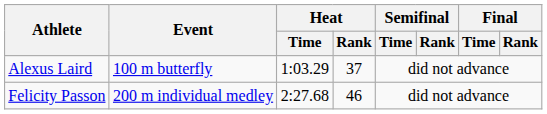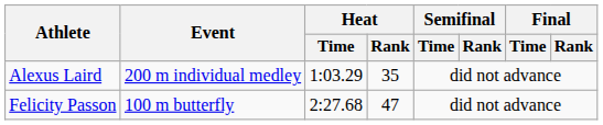 <table class=wikitable style="font-size:90%">
 <tr>
 <th rowspan="2">Athlete</th>
 <th rowspan="2">Event</th>
 <th colspan="2">Heat</th>
 <th colspan="2">Semifinal</th>
 <th colspan="2">Final</th>
 </tr>
 <tr style="font-size:95%">
 <th>Time</th>
 <th>Rank</th>
 <th>Time</th>
 <th>Rank</th>
 <th>Time</th>
 <th>Rank</th>
 </tr>
 <tr align=center>
 <td align=left><a href='#'>Alexus Laird</a></td>
-<td align=left><a href='#'>100 m butterfly</a></td>
+<td align=left><a href='#'>200 m individual medley</a></td>
 <td>1:03.29</td>
-<td>37</td>
+<td>35</td>
 <td colspan=4>did not advance</td>
 </tr>
 <tr align=center>
 <td align=left><a href='#'>Felicity Passon</a></td>
-<td align=left><a href='#'>200 m individual medley</a></td>
+<td align=left><a href='#'>100 m butterfly</a></td>
 <td>2:27.68</td>
-<td>46</td>
+<td>47</td>
 <td colspan=4>did not advance</td>
 </tr>
 </table>
